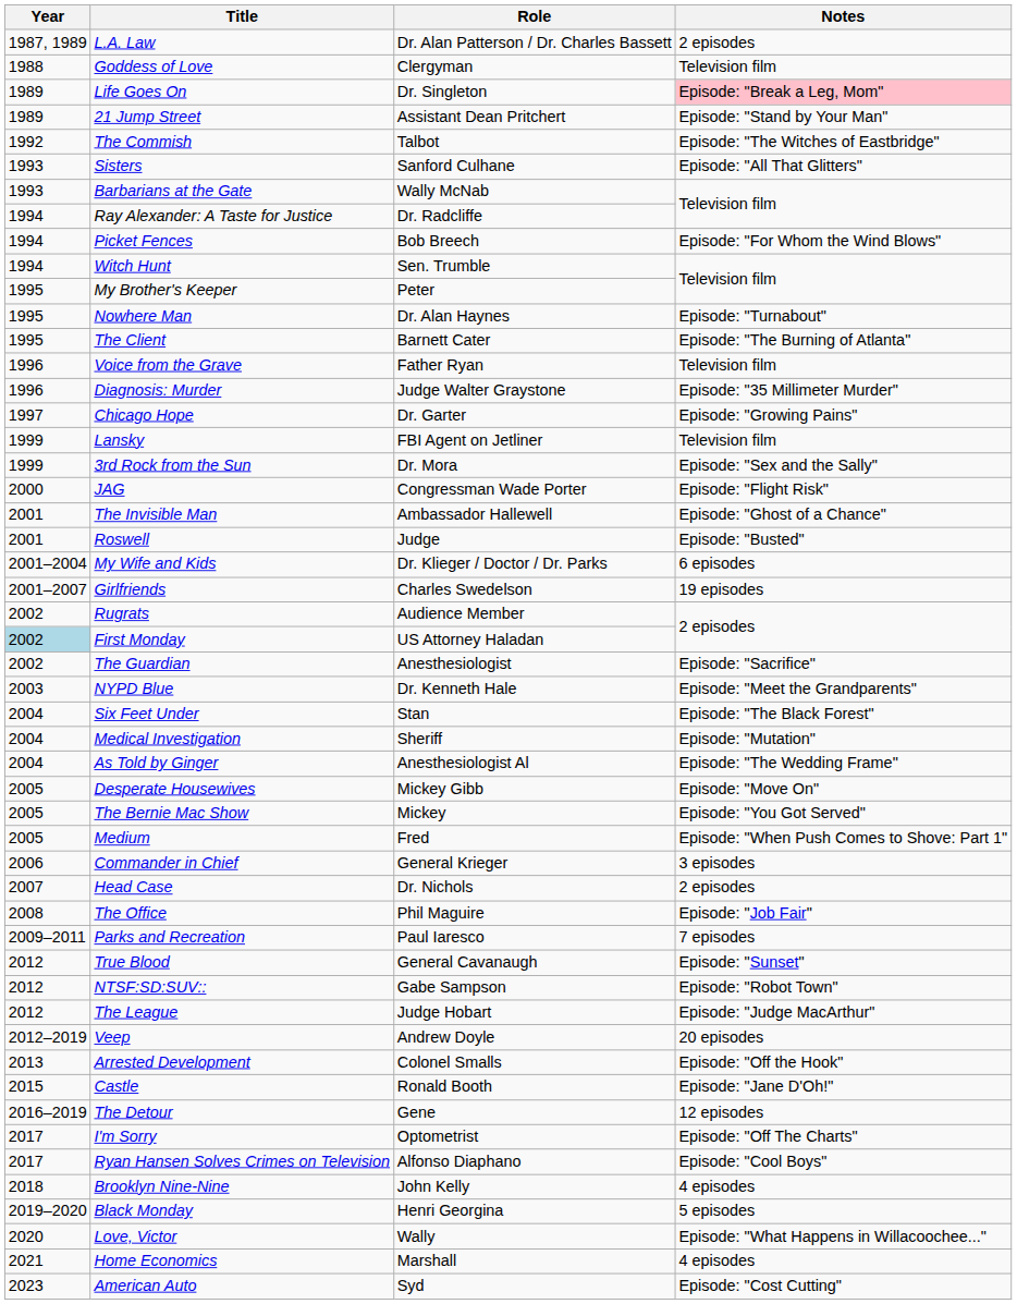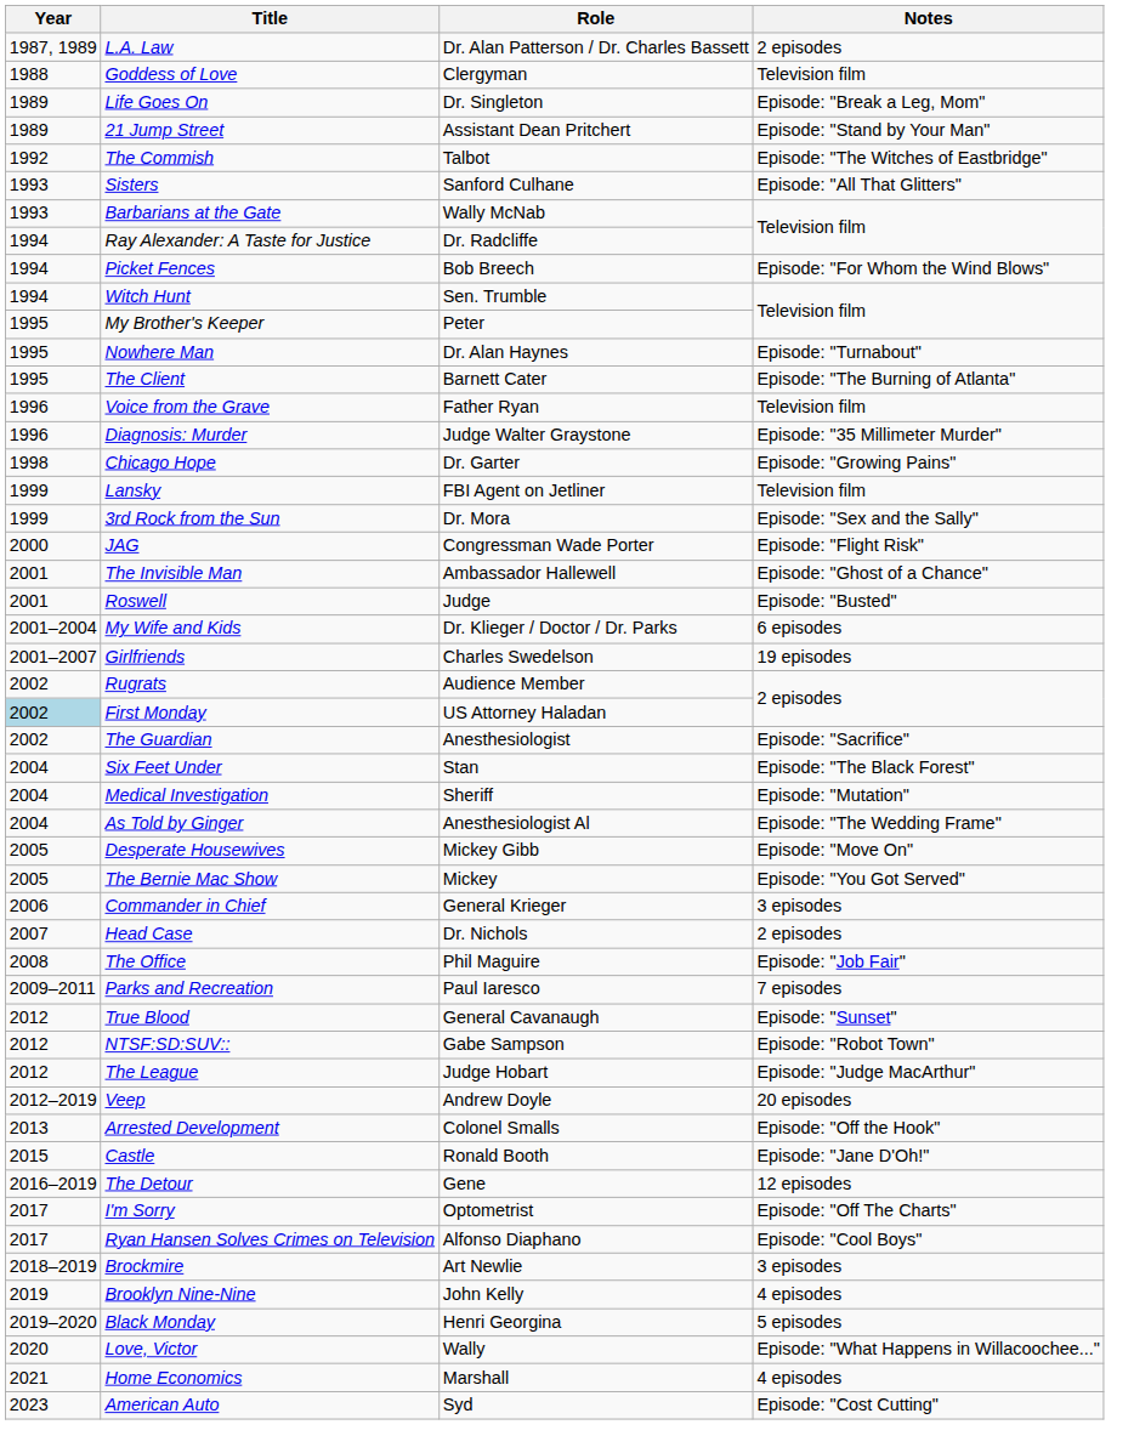 <table class="wikitable sortable">
 <tr>
 <th>Year</th>
 <th>Title</th>
 <th>Role</th>
 <th>Notes</th>
 </tr>
 <tr>
 <td>1987, 1989</td>
 <td><em><a href='#'>L.A. Law</a></em></td>
 <td>Dr. Alan Patterson / Dr. Charles Bassett</td>
 <td>2 episodes</td>
 </tr>
 <tr>
 <td>1988</td>
 <td><em><a href='#'>Goddess of Love</a></em></td>
 <td>Clergyman</td>
 <td>Television film</td>
 </tr>
 <tr>
 <td>1989</td>
 <td><em><a href='#'>Life Goes On</a></em></td>
 <td>Dr. Singleton</td>
-<td style="background: pink;">Episode: "Break a Leg, Mom"</td>
+<td>Episode: "Break a Leg, Mom"</td>
 </tr>
 <tr>
 <td>1989</td>
 <td><em><a href='#'>21 Jump Street</a></em></td>
 <td>Assistant Dean Pritchert</td>
 <td>Episode: "Stand by Your Man"</td>
 </tr>
 <tr>
 <td>1992</td>
 <td><em><a href='#'>The Commish</a></em></td>
 <td>Talbot</td>
 <td>Episode: "The Witches of Eastbridge"</td>
 </tr>
 <tr>
 <td>1993</td>
 <td><em><a href='#'>Sisters</a></em></td>
 <td>Sanford Culhane</td>
 <td>Episode: "All That Glitters"</td>
 </tr>
 <tr>
 <td>1993</td>
 <td><em><a href='#'>Barbarians at the Gate</a></em></td>
 <td>Wally McNab</td>
 <td rowspan="2">Television film</td>
 </tr>
 <tr>
 <td>1994</td>
 <td><em>Ray Alexander: A Taste for Justice</em></td>
 <td>Dr. Radcliffe</td>
 </tr>
 <tr>
 <td>1994</td>
 <td><em><a href='#'>Picket Fences</a></em></td>
 <td>Bob Breech</td>
 <td>Episode: "For Whom the Wind Blows"</td>
 </tr>
 <tr>
 <td>1994</td>
 <td><em><a href='#'>Witch Hunt</a></em></td>
 <td>Sen. Trumble</td>
 <td rowspan="2">Television film</td>
 </tr>
 <tr>
 <td>1995</td>
 <td><em>My Brother's Keeper</em></td>
 <td>Peter</td>
 </tr>
 <tr>
 <td>1995</td>
 <td><em><a href='#'>Nowhere Man</a></em></td>
 <td>Dr. Alan Haynes</td>
 <td>Episode: "Turnabout"</td>
 </tr>
 <tr>
 <td>1995</td>
 <td><em><a href='#'>The Client</a></em></td>
 <td>Barnett Cater</td>
 <td>Episode: "The Burning of Atlanta"</td>
 </tr>
 <tr>
 <td>1996</td>
 <td><em><a href='#'>Voice from the Grave</a></em></td>
 <td>Father Ryan</td>
 <td>Television film</td>
 </tr>
 <tr>
 <td>1996</td>
 <td><em><a href='#'>Diagnosis: Murder</a></em></td>
 <td>Judge Walter Graystone</td>
 <td>Episode: "35 Millimeter Murder"</td>
 </tr>
 <tr>
-<td>1997</td>
+<td>1998</td>
 <td><em><a href='#'>Chicago Hope</a></em></td>
 <td>Dr. Garter</td>
 <td>Episode: "Growing Pains"</td>
 </tr>
 <tr>
 <td>1999</td>
 <td><em><a href='#'>Lansky</a></em></td>
 <td>FBI Agent on Jetliner</td>
 <td>Television film</td>
 </tr>
 <tr>
 <td>1999</td>
 <td><em><a href='#'>3rd Rock from the Sun</a></em></td>
 <td>Dr. Mora</td>
 <td>Episode: "Sex and the Sally"</td>
 </tr>
 <tr>
 <td>2000</td>
 <td><em><a href='#'>JAG</a></em></td>
 <td>Congressman Wade Porter</td>
 <td>Episode: "Flight Risk"</td>
 </tr>
 <tr>
 <td>2001</td>
 <td><em><a href='#'>The Invisible Man</a></em></td>
 <td>Ambassador Hallewell</td>
 <td>Episode: "Ghost of a Chance"</td>
 </tr>
 <tr>
 <td>2001</td>
 <td><em><a href='#'>Roswell</a></em></td>
 <td>Judge</td>
 <td>Episode: "Busted"</td>
 </tr>
 <tr>
 <td>2001–2004</td>
 <td><em><a href='#'>My Wife and Kids</a></em></td>
 <td>Dr. Klieger / Doctor / Dr. Parks</td>
 <td>6 episodes</td>
 </tr>
 <tr>
 <td>2001–2007</td>
 <td><em><a href='#'>Girlfriends</a></em></td>
 <td>Charles Swedelson</td>
 <td>19 episodes</td>
 </tr>
 <tr>
 <td>2002</td>
 <td><em><a href='#'>Rugrats</a></em></td>
 <td>Audience Member</td>
 <td rowspan="2">2 episodes</td>
 </tr>
 <tr>
 <td style="background: lightblue;">2002</td>
 <td><em><a href='#'>First Monday</a></em></td>
 <td>US Attorney Haladan</td>
 </tr>
 <tr>
 <td>2002</td>
 <td><em><a href='#'>The Guardian</a></em></td>
 <td>Anesthesiologist</td>
 <td>Episode: "Sacrifice"</td>
 </tr>
 <tr>
-<td>2003</td>
-<td><em><a href='#'>NYPD Blue</a></em></td>
-<td>Dr. Kenneth Hale</td>
-<td>Episode: "Meet the Grandparents"</td>
-</tr>
-<tr>
 <td>2004</td>
 <td><em><a href='#'>Six Feet Under</a></em></td>
 <td>Stan</td>
 <td>Episode: "The Black Forest"</td>
 </tr>
 <tr>
 <td>2004</td>
 <td><em><a href='#'>Medical Investigation</a></em></td>
 <td>Sheriff</td>
 <td>Episode: "Mutation"</td>
 </tr>
 <tr>
 <td>2004</td>
 <td><em><a href='#'>As Told by Ginger</a></em></td>
 <td>Anesthesiologist Al</td>
 <td>Episode: "The Wedding Frame"</td>
 </tr>
 <tr>
 <td>2005</td>
 <td><em><a href='#'>Desperate Housewives</a></em></td>
 <td>Mickey Gibb</td>
 <td>Episode: "Move On"</td>
 </tr>
 <tr>
 <td>2005</td>
 <td><em><a href='#'>The Bernie Mac Show</a></em></td>
 <td>Mickey</td>
 <td>Episode: "You Got Served"</td>
-</tr>
-<tr>
-<td>2005</td>
-<td><em><a href='#'>Medium</a></em></td>
-<td>Fred</td>
-<td>Episode: "When Push Comes to Shove: Part 1"</td>
 </tr>
 <tr>
 <td>2006</td>
 <td><em><a href='#'>Commander in Chief</a></em></td>
 <td>General Krieger</td>
 <td>3 episodes</td>
 </tr>
 <tr>
 <td>2007</td>
 <td><em><a href='#'>Head Case</a></em></td>
 <td>Dr. Nichols</td>
 <td>2 episodes</td>
 </tr>
 <tr>
 <td>2008</td>
 <td><em><a href='#'>The Office</a></em></td>
 <td>Phil Maguire</td>
 <td>Episode: "<a href='#'>Job Fair</a>"</td>
 </tr>
 <tr>
 <td>2009–2011</td>
 <td><em><a href='#'>Parks and Recreation</a></em></td>
 <td>Paul Iaresco</td>
 <td>7 episodes</td>
 </tr>
 <tr>
 <td>2012</td>
 <td><em><a href='#'>True Blood</a></em></td>
 <td>General Cavanaugh</td>
 <td>Episode: "<a href='#'>Sunset</a>"</td>
 </tr>
 <tr>
 <td>2012</td>
 <td><em><a href='#'>NTSF:SD:SUV::</a></em></td>
 <td>Gabe Sampson</td>
 <td>Episode: "Robot Town"</td>
 </tr>
 <tr>
 <td>2012</td>
 <td><em><a href='#'>The League</a></em></td>
 <td>Judge Hobart</td>
 <td>Episode: "Judge MacArthur"</td>
 </tr>
 <tr>
 <td>2012–2019</td>
 <td><em><a href='#'>Veep</a></em></td>
 <td>Andrew Doyle</td>
 <td>20 episodes</td>
 </tr>
 <tr>
 <td>2013</td>
 <td><em><a href='#'>Arrested Development</a></em></td>
 <td>Colonel Smalls</td>
 <td>Episode: "Off the Hook"</td>
 </tr>
 <tr>
 <td>2015</td>
 <td><em><a href='#'>Castle</a></em></td>
 <td>Ronald Booth</td>
 <td>Episode: "Jane D'Oh!"</td>
 </tr>
 <tr>
 <td>2016–2019</td>
 <td><em><a href='#'>The Detour</a></em></td>
 <td>Gene</td>
 <td>12 episodes</td>
 </tr>
 <tr>
 <td>2017</td>
 <td><em><a href='#'>I'm Sorry</a></em></td>
 <td>Optometrist</td>
 <td>Episode: "Off The Charts"</td>
 </tr>
 <tr>
 <td>2017</td>
 <td><em><a href='#'>Ryan Hansen Solves Crimes on Television</a></em></td>
 <td>Alfonso Diaphano</td>
 <td>Episode: "Cool Boys"</td>
 </tr>
 <tr>
-<td>2018</td>
+<td>2018–2019</td>
+<td><em><a href='#'>Brockmire</a></em></td>
+<td>Art Newlie</td>
+<td>3 episodes</td>
+</tr>
+<tr>
+<td>2019</td>
 <td><em><a href='#'>Brooklyn Nine-Nine</a></em></td>
 <td>John Kelly</td>
 <td>4 episodes</td>
 </tr>
 <tr>
 <td>2019–2020</td>
 <td><em><a href='#'>Black Monday</a></em></td>
 <td>Henri Georgina</td>
 <td>5 episodes</td>
 </tr>
 <tr>
 <td>2020</td>
 <td><em><a href='#'>Love, Victor</a></em></td>
 <td>Wally</td>
 <td>Episode: "What Happens in Willacoochee..."</td>
 </tr>
 <tr>
 <td>2021</td>
 <td><em><a href='#'>Home Economics</a></em></td>
 <td>Marshall</td>
 <td>4 episodes</td>
 </tr>
 <tr>
 <td>2023</td>
 <td><em><a href='#'>American Auto</a></em></td>
 <td>Syd</td>
 <td>Episode: "Cost Cutting"</td>
 </tr>
 </table>
